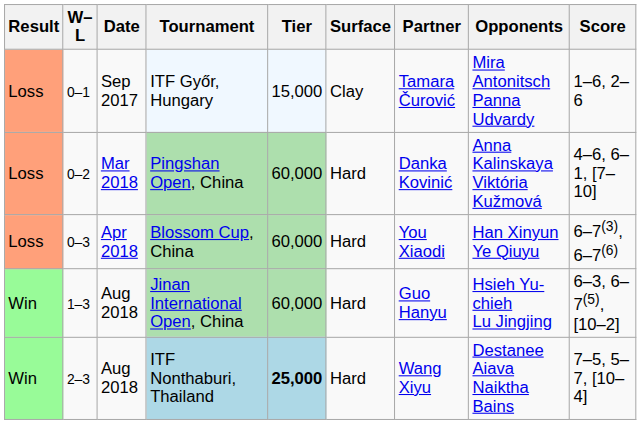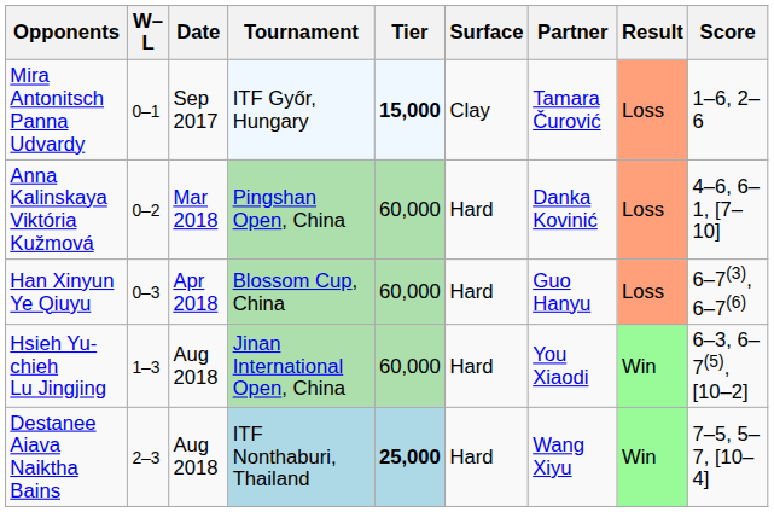 <table class="sortable wikitable">
 <tr>
-<th>Result</th>
+<th>Opponents</th>
 <th class=unsortable>W–L</th>
 <th>Date</th>
 <th>Tournament</th>
 <th>Tier</th>
 <th>Surface</th>
 <th>Partner</th>
-<th>Opponents</th>
+<th>Result</th>
 <th class=unsortable>Score</th>
 </tr>
 <tr>
-<td bgcolor=ffa07a>Loss</td>
+<td> <a href='#'>Mira Antonitsch</a> <br>  <a href='#'>Panna Udvardy</a></td>
 <td><small>0–1</small></td>
 <td>Sep 2017</td>
 <td bgcolor=#f0f8ff>ITF Győr, Hungary</td>
-<td bgcolor=#f0f8ff>15,000</td>
+<td bgcolor=#f0f8ff><strong>15,000</strong></td>
 <td>Clay</td>
 <td> <a href='#'>Tamara Čurović</a></td>
-<td> <a href='#'>Mira Antonitsch</a> <br>  <a href='#'>Panna Udvardy</a></td>
+<td bgcolor=ffa07a>Loss</td>
 <td>1–6, 2–6</td>
 </tr>
 <tr>
-<td bgcolor=ffa07a>Loss</td>
+<td> <a href='#'>Anna Kalinskaya</a> <br>  <a href='#'>Viktória Kužmová</a></td>
 <td><small>0–2</small></td>
 <td><a href='#'>Mar 2018</a></td>
 <td bgcolor=addfad><a href='#'>Pingshan Open</a>, China</td>
 <td bgcolor=addfad>60,000</td>
 <td>Hard</td>
 <td> <a href='#'>Danka Kovinić</a></td>
-<td> <a href='#'>Anna Kalinskaya</a> <br>  <a href='#'>Viktória Kužmová</a></td>
+<td bgcolor=ffa07a>Loss</td>
 <td>4–6, 6–1, [7–10]</td>
 </tr>
 <tr>
-<td bgcolor=ffa07a>Loss</td>
+<td> <a href='#'>Han Xinyun</a> <br>  <a href='#'>Ye Qiuyu</a></td>
 <td><small>0–3</small></td>
 <td><a href='#'>Apr 2018</a></td>
 <td bgcolor=addfad><a href='#'>Blossom Cup</a>, China</td>
 <td bgcolor=addfad>60,000</td>
 <td>Hard</td>
-<td> <a href='#'>You Xiaodi</a></td>
-<td> <a href='#'>Han Xinyun</a> <br>  <a href='#'>Ye Qiuyu</a></td>
+<td> <a href='#'>Guo Hanyu</a></td>
+<td bgcolor=ffa07a>Loss</td>
 <td>6–7<sup>(3)</sup>, 6–7<sup>(6)</sup></td>
 </tr>
 <tr>
-<td bgcolor=98FB98>Win</td>
+<td> <a href='#'>Hsieh Yu-chieh</a> <br>  <a href='#'>Lu Jingjing</a></td>
 <td><small>1–3</small></td>
 <td>Aug 2018</td>
 <td style="background:#addfad;"><a href='#'>Jinan International Open</a>, China</td>
 <td style="background:#addfad;">60,000</td>
 <td>Hard</td>
-<td> <a href='#'>Guo Hanyu</a></td>
-<td> <a href='#'>Hsieh Yu-chieh</a> <br>  <a href='#'>Lu Jingjing</a></td>
+<td> <a href='#'>You Xiaodi</a></td>
+<td bgcolor=98FB98>Win</td>
 <td>6–3, 6–7<sup>(5)</sup>, [10–2]</td>
 </tr>
 <tr>
-<td bgcolor="#98fb98">Win</td>
+<td> <a href='#'>Destanee Aiava</a> <br>  <a href='#'>Naiktha Bains</a></td>
 <td><small>2–3</small></td>
 <td>Aug 2018</td>
 <td style="background:lightblue;">ITF Nonthaburi, Thailand</td>
 <td style="background:lightblue;"><strong>25,000</strong></td>
 <td>Hard</td>
 <td> <a href='#'>Wang Xiyu</a></td>
-<td> <a href='#'>Destanee Aiava</a> <br>  <a href='#'>Naiktha Bains</a></td>
+<td bgcolor="#98fb98">Win</td>
 <td>7–5, 5–7, [10–4]</td>
 </tr>
 </table>
